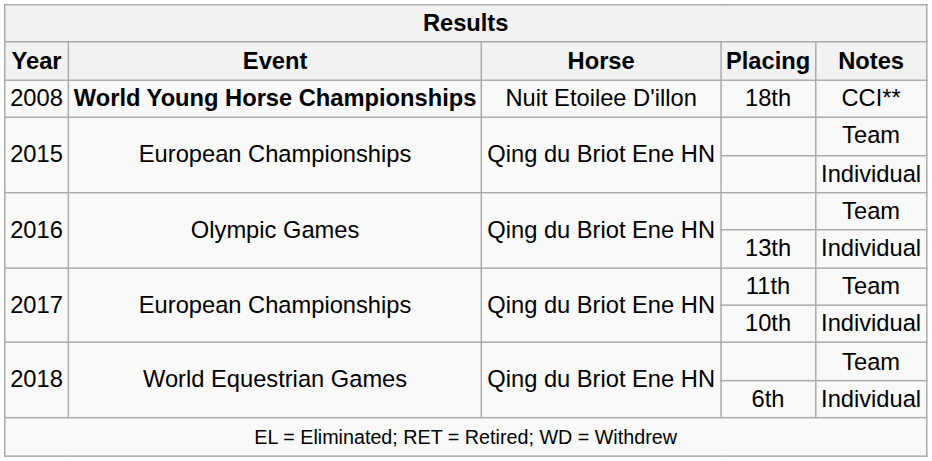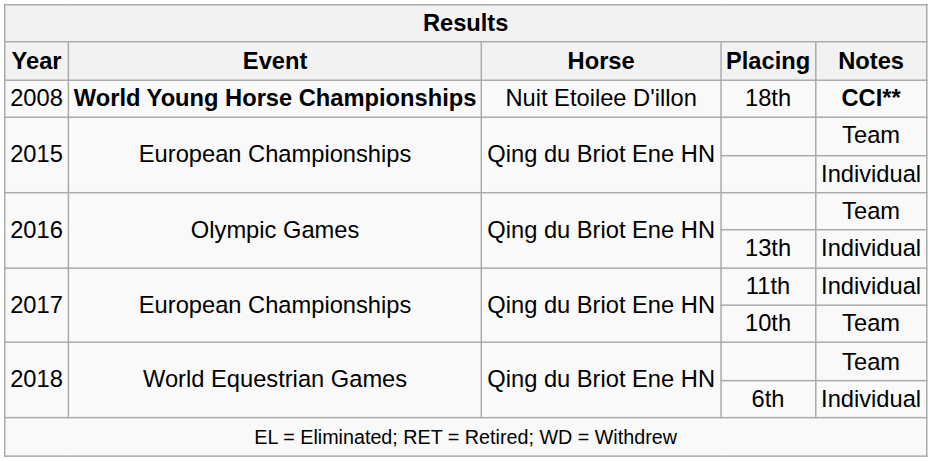 <table class="wikitable" style="text-align:center">
 <tr>
 <th colspan="11" align="center"><strong>Results</strong></th>
 </tr>
 <tr>
 <th>Year</th>
 <th>Event</th>
 <th>Horse</th>
 <th>Placing</th>
 <th>Notes</th>
 </tr>
 <tr>
 <td>2008</td>
 <td><strong>World Young Horse Championships</strong></td>
 <td>Nuit Etoilee D'illon</td>
 <td>18th</td>
-<td>CCI**</td>
+<td><strong>CCI**</strong></td>
 </tr>
 <tr>
 <td rowspan="2">2015</td>
 <td rowspan="2">European Championships</td>
 <td rowspan="2">Qing du Briot Ene HN</td>
 <td></td>
 <td>Team</td>
 </tr>
 <tr>
 <td></td>
 <td>Individual</td>
 </tr>
 <tr>
 <td rowspan="2">2016</td>
 <td rowspan="2">Olympic Games</td>
 <td rowspan="2">Qing du Briot Ene HN</td>
 <td></td>
 <td>Team</td>
 </tr>
 <tr>
 <td>13th</td>
 <td>Individual</td>
 </tr>
 <tr>
 <td rowspan="2">2017</td>
 <td rowspan="2">European Championships</td>
 <td rowspan="2">Qing du Briot Ene HN</td>
 <td>11th</td>
-<td>Team</td>
+<td>Individual</td>
 </tr>
 <tr>
 <td>10th</td>
-<td>Individual</td>
+<td>Team</td>
 </tr>
 <tr>
 <td rowspan="2">2018</td>
 <td rowspan="2">World Equestrian Games</td>
 <td rowspan="2">Qing du Briot Ene HN</td>
 <td></td>
 <td>Team</td>
 </tr>
 <tr>
 <td>6th</td>
 <td>Individual</td>
 </tr>
 <tr>
 <td colspan="11" align="center"><small> EL = Eliminated; RET = Retired; WD = Withdrew </small></td>
 </tr>
 </table>
